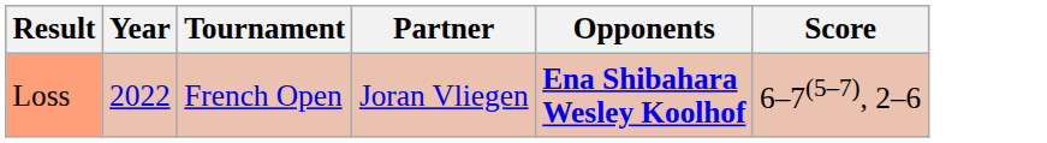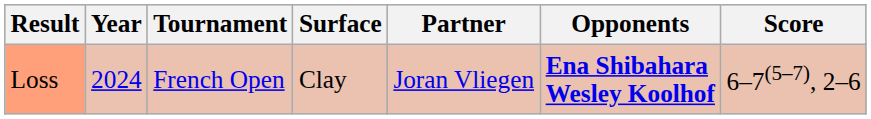 <table class="wikitable">
 <tr>
 <th>Result</th>
 <th>Year</th>
 <th>Tournament</th>
+<th>Surface</th>
 <th>Partner</th>
 <th>Opponents</th>
 <th class="unsortable">Score</th>
 </tr>
 <tr style="background:#EBC2AF;">
 <td bgcolor=FFA07A>Loss</td>
-<td><a href='#'>2022</a></td>
+<td><a href='#'>2024</a></td>
 <td><a href='#'>French Open</a></td>
+<td>Clay</td>
 <td> <a href='#'>Joran Vliegen</a></td>
 <td><strong> <a href='#'>Ena Shibahara</a> <br>  <a href='#'>Wesley Koolhof</a></strong></td>
 <td>6–7<sup>(5–7)</sup>, 2–6</td>
 </tr>
 </table>
